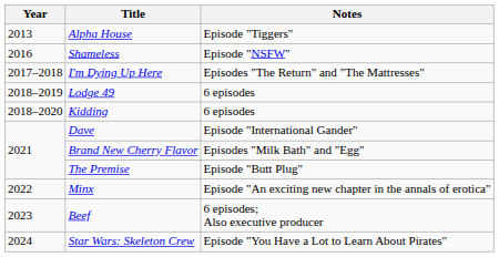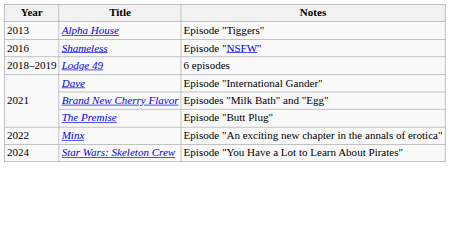 <table class="wikitable">
 <tr>
 <th>Year</th>
 <th>Title</th>
 <th>Notes</th>
 </tr>
 <tr>
 <td>2013</td>
 <td><em><a href='#'>Alpha House</a></em></td>
 <td>Episode "Tiggers"</td>
 </tr>
 <tr>
 <td>2016</td>
 <td><em><a href='#'>Shameless</a></em></td>
 <td>Episode "<a href='#'>NSFW</a>"</td>
 </tr>
 <tr>
-<td>2017–2018</td>
-<td><em><a href='#'>I'm Dying Up Here</a></em></td>
-<td>Episodes "The Return" and "The Mattresses"</td>
-</tr>
-<tr>
 <td>2018–2019</td>
 <td><em><a href='#'>Lodge 49</a></em></td>
-<td>6 episodes</td>
-</tr>
-<tr>
-<td>2018–2020</td>
-<td><em><a href='#'>Kidding</a></em></td>
 <td>6 episodes</td>
 </tr>
 <tr>
 <td rowspan=3>2021</td>
 <td><em><a href='#'>Dave</a></em></td>
 <td>Episode "International Gander"</td>
 </tr>
 <tr>
 <td><em><a href='#'>Brand New Cherry Flavor</a></em></td>
 <td>Episodes "Milk Bath" and "Egg"</td>
 </tr>
 <tr>
 <td><em><a href='#'>The Premise</a></em></td>
 <td>Episode "Butt Plug"</td>
 </tr>
 <tr>
 <td>2022</td>
 <td><em><a href='#'>Minx</a></em></td>
 <td>Episode "An exciting new chapter in the annals of erotica"</td>
 </tr>
 <tr>
-<td>2023</td>
-<td><em><a href='#'>Beef</a></em></td>
-<td>6 episodes;<br>Also executive producer</td>
-</tr>
-<tr>
 <td>2024</td>
 <td><em><a href='#'>Star Wars: Skeleton Crew</a></em></td>
 <td>Episode "You Have a Lot to Learn About Pirates"</td>
 </tr>
 </table>
